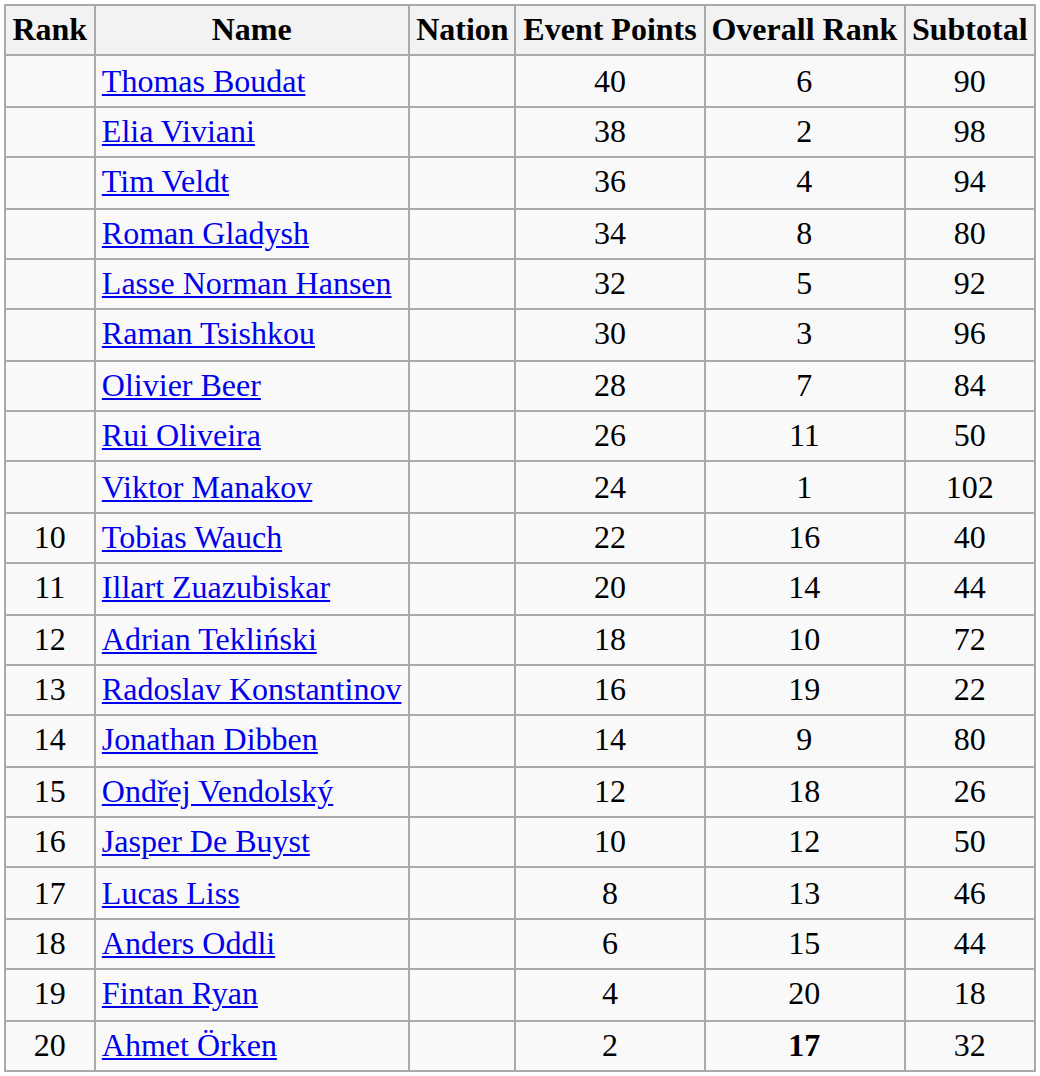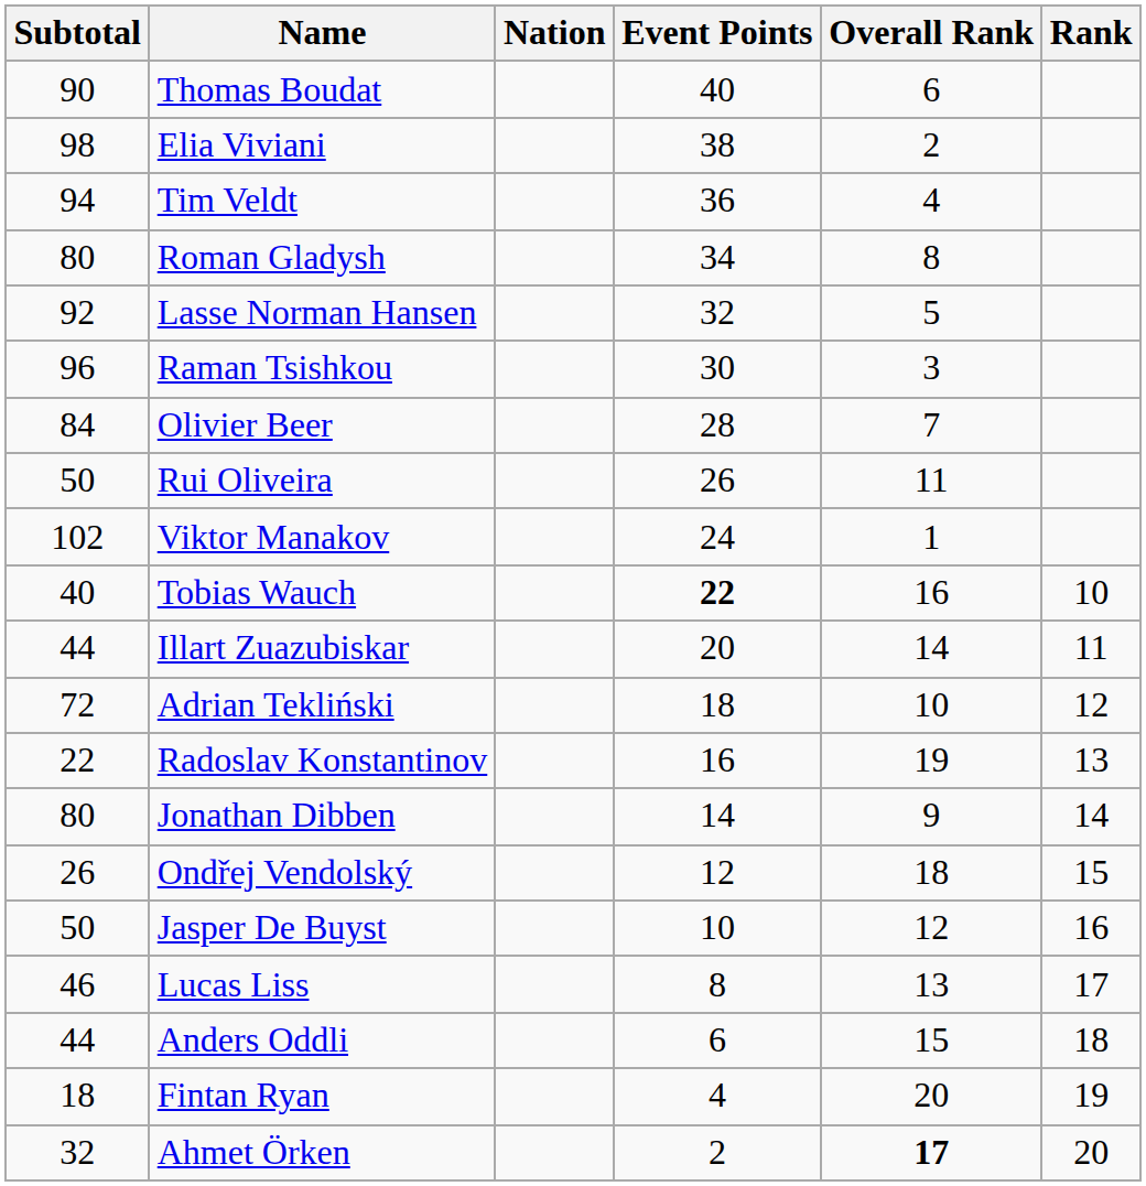 <table class="wikitable sortable" style="text-align:center">
 <tr>
-<th>Rank</th>
+<th>Subtotal</th>
 <th>Name</th>
 <th>Nation</th>
 <th>Event Points</th>
 <th>Overall Rank</th>
-<th>Subtotal</th>
+<th>Rank</th>
 </tr>
 <tr>
-<td></td>
+<td>90</td>
 <td align=left><a href='#'>Thomas Boudat</a></td>
 <td align=left></td>
 <td>40</td>
 <td>6</td>
-<td>90</td>
+<td></td>
 </tr>
 <tr>
-<td></td>
+<td>98</td>
 <td align=left><a href='#'>Elia Viviani</a></td>
 <td align=left></td>
 <td>38</td>
 <td>2</td>
-<td>98</td>
+<td></td>
 </tr>
 <tr>
-<td></td>
+<td>94</td>
 <td align=left><a href='#'>Tim Veldt</a></td>
 <td align=left></td>
 <td>36</td>
 <td>4</td>
-<td>94</td>
+<td></td>
 </tr>
 <tr>
-<td></td>
+<td>80</td>
 <td align=left><a href='#'>Roman Gladysh</a></td>
 <td align=left></td>
 <td>34</td>
 <td>8</td>
-<td>80</td>
+<td></td>
 </tr>
 <tr>
-<td></td>
+<td>92</td>
 <td align=left><a href='#'>Lasse Norman Hansen</a></td>
 <td align=left></td>
 <td>32</td>
 <td>5</td>
-<td>92</td>
+<td></td>
 </tr>
 <tr>
-<td></td>
+<td>96</td>
 <td align=left><a href='#'>Raman Tsishkou</a></td>
 <td align=left></td>
 <td>30</td>
 <td>3</td>
-<td>96</td>
+<td></td>
 </tr>
 <tr>
-<td></td>
+<td>84</td>
 <td align=left><a href='#'>Olivier Beer</a></td>
 <td align=left></td>
 <td>28</td>
 <td>7</td>
-<td>84</td>
+<td></td>
 </tr>
 <tr>
-<td></td>
+<td>50</td>
 <td align=left><a href='#'>Rui Oliveira</a></td>
 <td align=left></td>
 <td>26</td>
 <td>11</td>
-<td>50</td>
+<td></td>
 </tr>
 <tr>
-<td></td>
+<td>102</td>
 <td align=left><a href='#'>Viktor Manakov</a></td>
 <td align=left></td>
 <td>24</td>
 <td>1</td>
-<td>102</td>
+<td></td>
 </tr>
 <tr>
-<td>10</td>
+<td>40</td>
 <td align=left><a href='#'>Tobias Wauch</a></td>
 <td align=left></td>
-<td>22</td>
+<td><strong>22</strong></td>
 <td>16</td>
-<td>40</td>
+<td>10</td>
 </tr>
 <tr>
-<td>11</td>
+<td>44</td>
 <td align=left><a href='#'>Illart Zuazubiskar</a></td>
 <td align=left></td>
 <td>20</td>
 <td>14</td>
-<td>44</td>
+<td>11</td>
 </tr>
 <tr>
-<td>12</td>
+<td>72</td>
 <td align=left><a href='#'>Adrian Tekliński</a></td>
 <td align=left></td>
 <td>18</td>
 <td>10</td>
-<td>72</td>
+<td>12</td>
 </tr>
 <tr>
-<td>13</td>
+<td>22</td>
 <td align=left><a href='#'>Radoslav Konstantinov</a></td>
 <td align=left></td>
 <td>16</td>
 <td>19</td>
-<td>22</td>
+<td>13</td>
 </tr>
 <tr>
-<td>14</td>
+<td>80</td>
 <td align=left><a href='#'>Jonathan Dibben</a></td>
 <td align=left></td>
 <td>14</td>
 <td>9</td>
-<td>80</td>
+<td>14</td>
 </tr>
 <tr>
-<td>15</td>
+<td>26</td>
 <td align=left><a href='#'>Ondřej Vendolský</a></td>
 <td align=left></td>
 <td>12</td>
 <td>18</td>
-<td>26</td>
+<td>15</td>
 </tr>
 <tr>
-<td>16</td>
+<td>50</td>
 <td align=left><a href='#'>Jasper De Buyst</a></td>
 <td align=left></td>
 <td>10</td>
 <td>12</td>
-<td>50</td>
+<td>16</td>
 </tr>
 <tr>
-<td>17</td>
+<td>46</td>
 <td align=left><a href='#'>Lucas Liss</a></td>
 <td align=left></td>
 <td>8</td>
 <td>13</td>
-<td>46</td>
+<td>17</td>
 </tr>
 <tr>
-<td>18</td>
+<td>44</td>
 <td align=left><a href='#'>Anders Oddli</a></td>
 <td align=left></td>
 <td>6</td>
 <td>15</td>
-<td>44</td>
+<td>18</td>
 </tr>
 <tr>
-<td>19</td>
+<td>18</td>
 <td align=left><a href='#'>Fintan Ryan</a></td>
 <td align=left></td>
 <td>4</td>
 <td>20</td>
-<td>18</td>
+<td>19</td>
 </tr>
 <tr>
-<td>20</td>
+<td>32</td>
 <td align=left><a href='#'>Ahmet Örken</a></td>
 <td align=left></td>
 <td>2</td>
 <td><strong>17</strong></td>
-<td>32</td>
+<td>20</td>
 </tr>
 </table>
